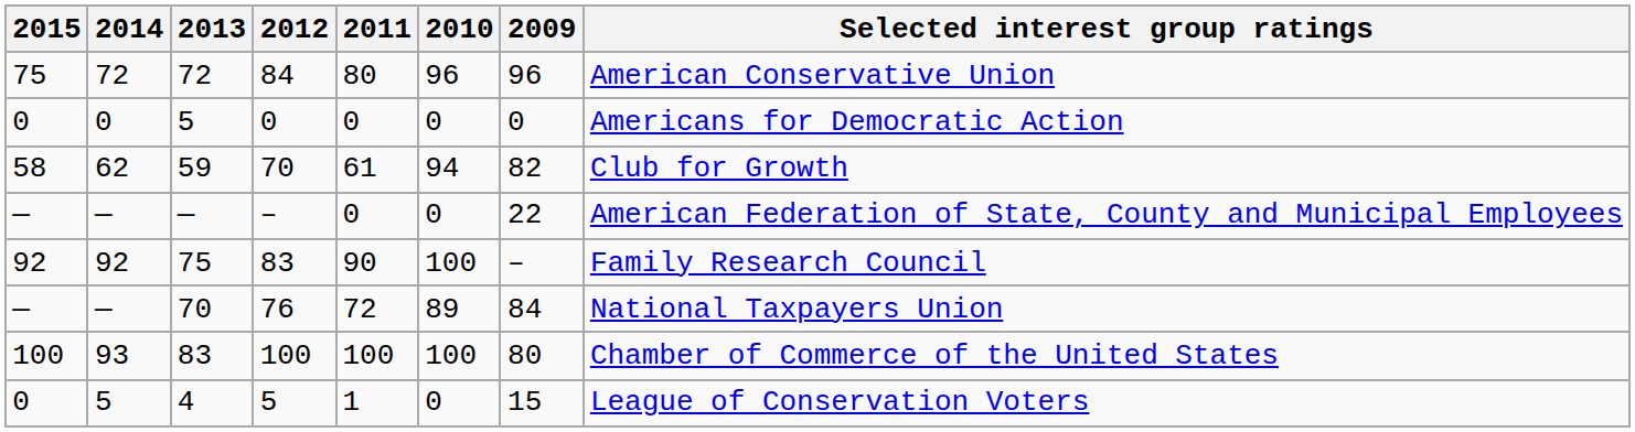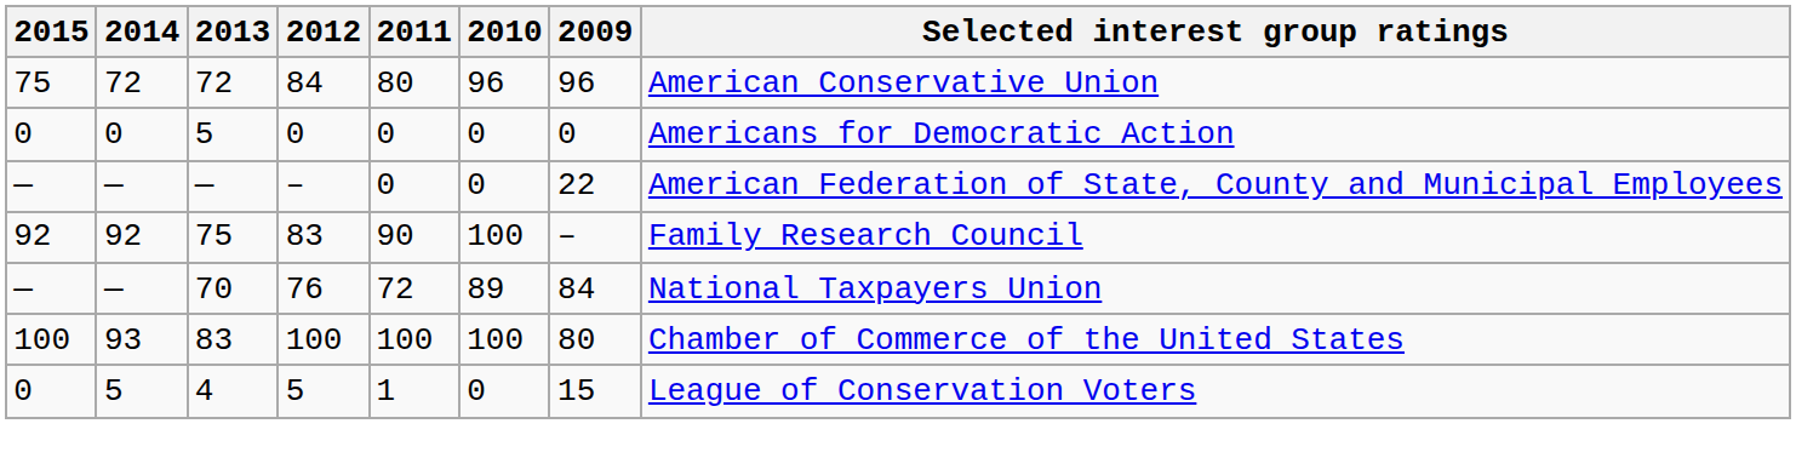 <table class="wikitable sortable">
 <tr>
 <th>2015</th>
 <th>2014</th>
 <th>2013</th>
 <th>2012</th>
 <th>2011</th>
 <th>2010</th>
 <th>2009</th>
 <th>Selected interest group ratings</th>
 </tr>
 <tr>
 <td>75</td>
 <td>72</td>
 <td>72</td>
 <td>84</td>
 <td>80</td>
 <td>96</td>
 <td>96</td>
 <td><a href='#'>American Conservative Union</a></td>
 </tr>
 <tr>
 <td>0</td>
 <td>0</td>
 <td>5</td>
 <td>0</td>
 <td>0</td>
 <td>0</td>
 <td>0</td>
 <td><a href='#'>Americans for Democratic Action</a></td>
-</tr>
-<tr>
-<td>58</td>
-<td>62</td>
-<td>59</td>
-<td>70</td>
-<td>61</td>
-<td>94</td>
-<td>82</td>
-<td><a href='#'>Club for Growth</a></td>
 </tr>
 <tr>
 <td>—</td>
 <td>—</td>
 <td>—</td>
 <td>–</td>
 <td>0</td>
 <td>0</td>
 <td>22</td>
 <td><a href='#'>American Federation of State, County and Municipal Employees</a></td>
 </tr>
 <tr>
 <td>92</td>
 <td>92</td>
 <td>75</td>
 <td>83</td>
 <td>90</td>
 <td>100</td>
 <td>–</td>
 <td><a href='#'>Family Research Council</a></td>
 </tr>
 <tr>
 <td>—</td>
 <td>—</td>
 <td>70</td>
 <td>76</td>
 <td>72</td>
 <td>89</td>
 <td>84</td>
 <td><a href='#'>National Taxpayers Union</a></td>
 </tr>
 <tr>
 <td>100</td>
 <td>93</td>
 <td>83</td>
 <td>100</td>
 <td>100</td>
 <td>100</td>
 <td>80</td>
 <td><a href='#'>Chamber of Commerce of the United States</a></td>
 </tr>
 <tr>
 <td>0</td>
 <td>5</td>
 <td>4</td>
 <td>5</td>
 <td>1</td>
 <td>0</td>
 <td>15</td>
 <td><a href='#'>League of Conservation Voters</a></td>
 </tr>
 </table>
